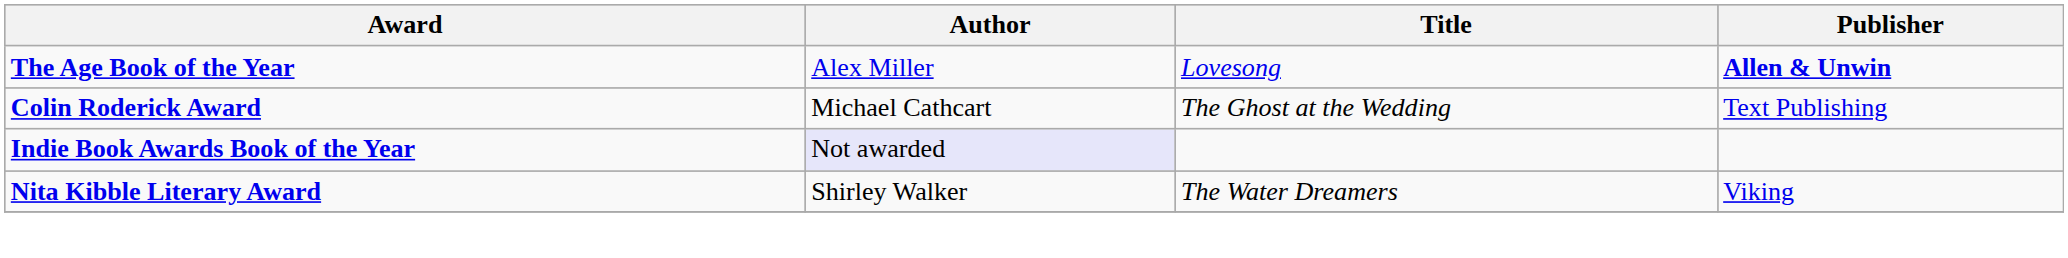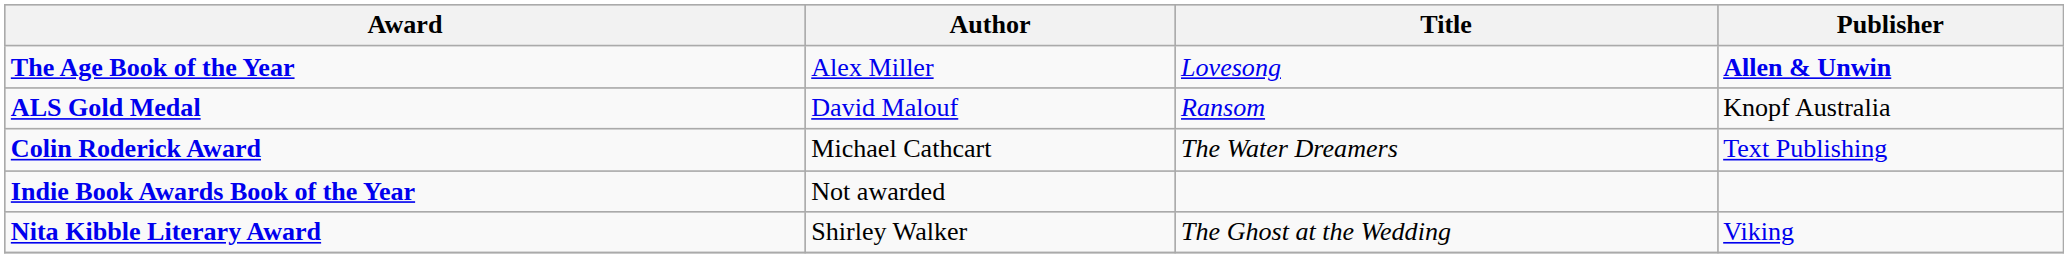 <table class="wikitable" width=100%>
 <tr>
 <th>Award</th>
 <th>Author</th>
 <th>Title</th>
 <th>Publisher</th>
 </tr>
 <tr>
 <td><strong><a href='#'>The Age Book of the Year</a></strong></td>
 <td><a href='#'>Alex Miller</a></td>
 <td><em><a href='#'>Lovesong</a></em></td>
 <td><strong><a href='#'>Allen & Unwin</a></strong></td>
 </tr>
 <tr>
+<td><strong><a href='#'>ALS Gold Medal</a></strong></td>
+<td><a href='#'>David Malouf</a></td>
+<td><em><a href='#'>Ransom</a></em></td>
+<td>Knopf Australia</td>
+</tr>
+<tr>
 <td><strong><a href='#'>Colin Roderick Award</a></strong></td>
 <td>Michael Cathcart</td>
-<td><em>The Ghost at the Wedding</em></td>
+<td><em>The Water Dreamers</em></td>
 <td><a href='#'>Text Publishing</a></td>
 </tr>
 <tr>
 <td><strong><a href='#'>Indie Book Awards Book of the Year</a></strong></td>
-<td style="background: lavender;">Not awarded</td>
+<td>Not awarded</td>
 <td></td>
 <td></td>
 </tr>
 <tr>
 <td><strong><a href='#'>Nita Kibble Literary Award</a></strong></td>
 <td>Shirley Walker</td>
-<td><em>The Water Dreamers</em></td>
+<td><em>The Ghost at the Wedding</em></td>
 <td><a href='#'>Viking</a></td>
 </tr>
 <tr>
 </tr>
 </table>
